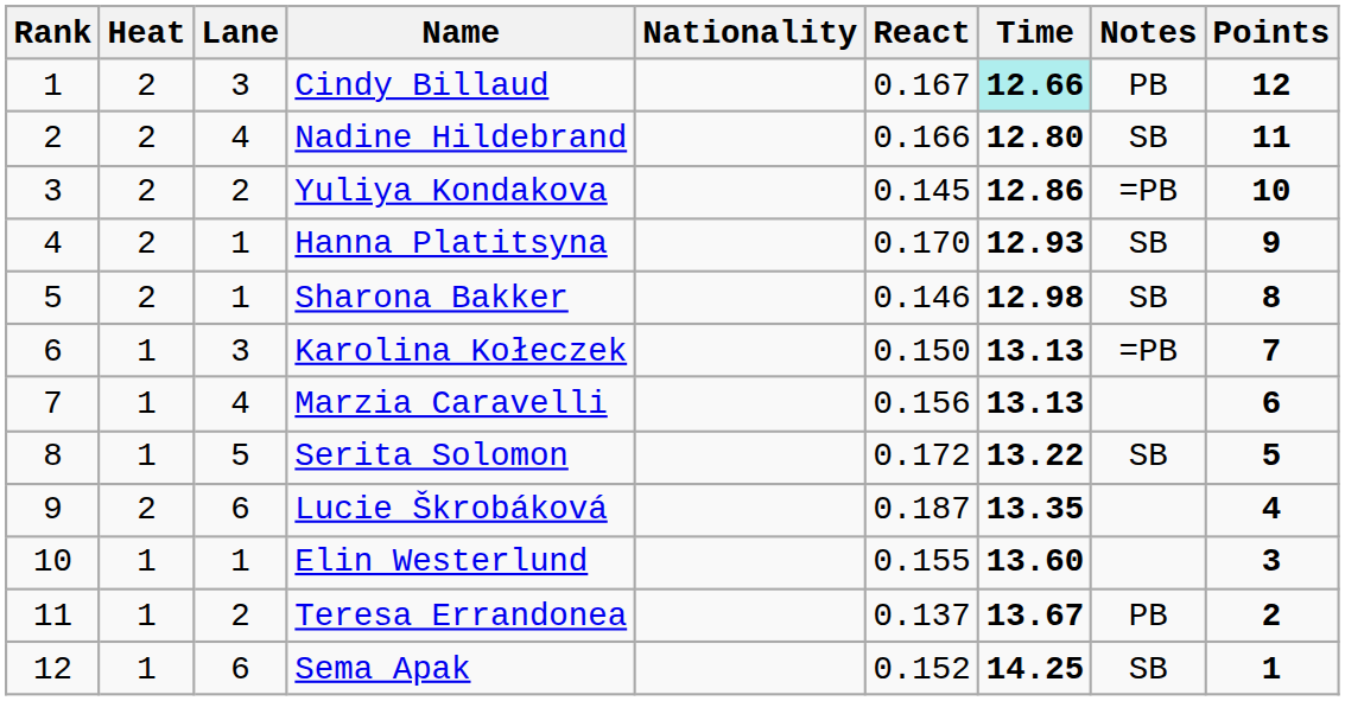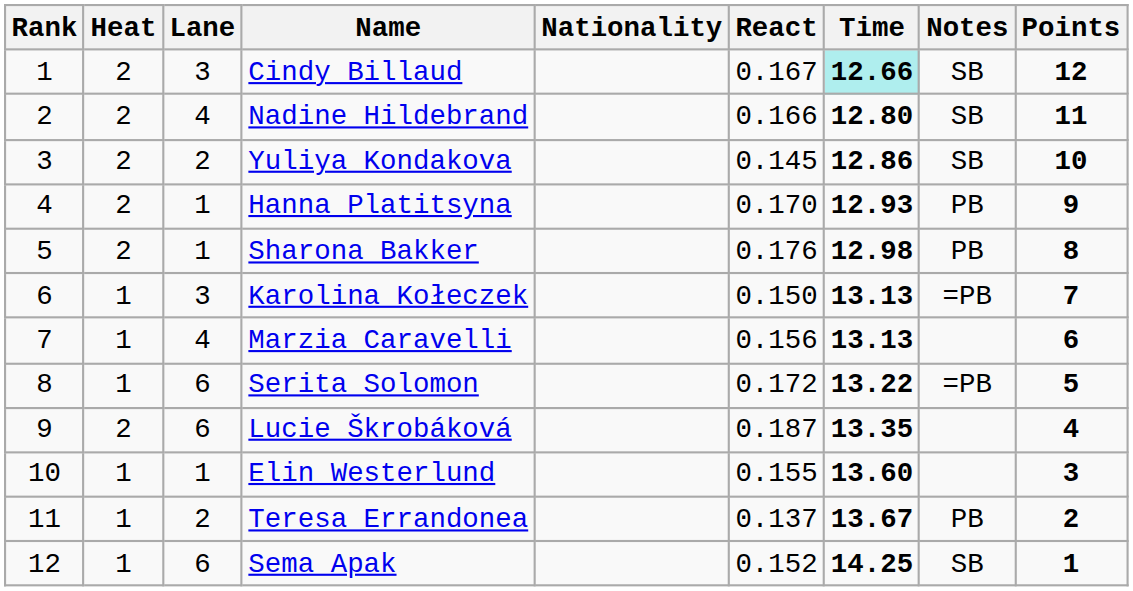 <table class="wikitable sortable" style="text-align:center">
 <tr>
 <th>Rank</th>
 <th>Heat</th>
 <th>Lane</th>
 <th>Name</th>
 <th>Nationality</th>
 <th>React</th>
 <th>Time</th>
 <th>Notes</th>
 <th>Points</th>
 </tr>
 <tr>
 <td>1</td>
 <td>2</td>
 <td>3</td>
 <td align=left><a href='#'>Cindy Billaud</a></td>
 <td align=left></td>
 <td>0.167</td>
 <td style="background: paleturquoise;"><strong>12.66</strong></td>
-<td>PB</td>
+<td>SB</td>
 <td><strong>12</strong></td>
 </tr>
 <tr>
 <td>2</td>
 <td>2</td>
 <td>4</td>
 <td align=left><a href='#'>Nadine Hildebrand</a></td>
 <td align=left></td>
 <td>0.166</td>
 <td><strong>12.80</strong></td>
 <td>SB</td>
 <td><strong>11</strong></td>
 </tr>
 <tr>
 <td>3</td>
 <td>2</td>
 <td>2</td>
 <td align=left><a href='#'>Yuliya Kondakova</a></td>
 <td align=left></td>
 <td>0.145</td>
 <td><strong>12.86</strong></td>
-<td>=PB</td>
+<td>SB</td>
 <td><strong>10</strong></td>
 </tr>
 <tr>
 <td>4</td>
 <td>2</td>
 <td>1</td>
 <td align=left><a href='#'>Hanna Platitsyna</a></td>
 <td align=left></td>
 <td>0.170</td>
 <td><strong>12.93</strong></td>
-<td>SB</td>
+<td>PB</td>
 <td><strong>9</strong></td>
 </tr>
 <tr>
 <td>5</td>
 <td>2</td>
 <td>1</td>
 <td align=left><a href='#'>Sharona Bakker</a></td>
 <td align=left></td>
-<td>0.146</td>
+<td>0.176</td>
 <td><strong>12.98</strong></td>
-<td>SB</td>
+<td>PB</td>
 <td><strong>8</strong></td>
 </tr>
 <tr>
 <td>6</td>
 <td>1</td>
 <td>3</td>
 <td align=left><a href='#'>Karolina Kołeczek</a></td>
 <td align=left></td>
 <td>0.150</td>
 <td><strong>13.13</strong></td>
 <td>=PB</td>
 <td><strong>7</strong></td>
 </tr>
 <tr>
 <td>7</td>
 <td>1</td>
 <td>4</td>
 <td align=left><a href='#'>Marzia Caravelli</a></td>
 <td align=left></td>
 <td>0.156</td>
 <td><strong>13.13</strong></td>
 <td></td>
 <td><strong>6</strong></td>
 </tr>
 <tr>
 <td>8</td>
 <td>1</td>
-<td>5</td>
+<td>6</td>
 <td align=left><a href='#'>Serita Solomon</a></td>
 <td align=left></td>
 <td>0.172</td>
 <td><strong>13.22</strong></td>
-<td>SB</td>
+<td>=PB</td>
 <td><strong>5</strong></td>
 </tr>
 <tr>
 <td>9</td>
 <td>2</td>
 <td>6</td>
 <td align=left><a href='#'>Lucie Škrobáková</a></td>
 <td align=left></td>
 <td>0.187</td>
 <td><strong>13.35</strong></td>
 <td></td>
 <td><strong>4</strong></td>
 </tr>
 <tr>
 <td>10</td>
 <td>1</td>
 <td>1</td>
 <td align=left><a href='#'>Elin Westerlund</a></td>
 <td align=left></td>
 <td>0.155</td>
 <td><strong>13.60</strong></td>
 <td></td>
 <td><strong>3</strong></td>
 </tr>
 <tr>
 <td>11</td>
 <td>1</td>
 <td>2</td>
 <td align=left><a href='#'>Teresa Errandonea</a></td>
 <td align=left></td>
 <td>0.137</td>
 <td><strong>13.67</strong></td>
 <td>PB</td>
 <td><strong>2</strong></td>
 </tr>
 <tr>
 <td>12</td>
 <td>1</td>
 <td>6</td>
 <td align=left><a href='#'>Sema Apak</a></td>
 <td align=left></td>
 <td>0.152</td>
 <td><strong>14.25</strong></td>
 <td>SB</td>
 <td><strong>1</strong></td>
 </tr>
 </table>
